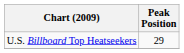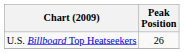 <table class="wikitable">
 <tr>
 <th style="text-align:center;">Chart (2009)</th>
 <th style="text-align:center;">Peak<br>Position</th>
 </tr>
 <tr>
 <td align="left">U.S. <a href='#'><em>Billboard</em> Top Heatseekers</a></td>
-<td style="text-align:center;">29</td>
+<td style="text-align:center;">26</td>
 </tr>
 <tr>
 </tr>
 </table>
